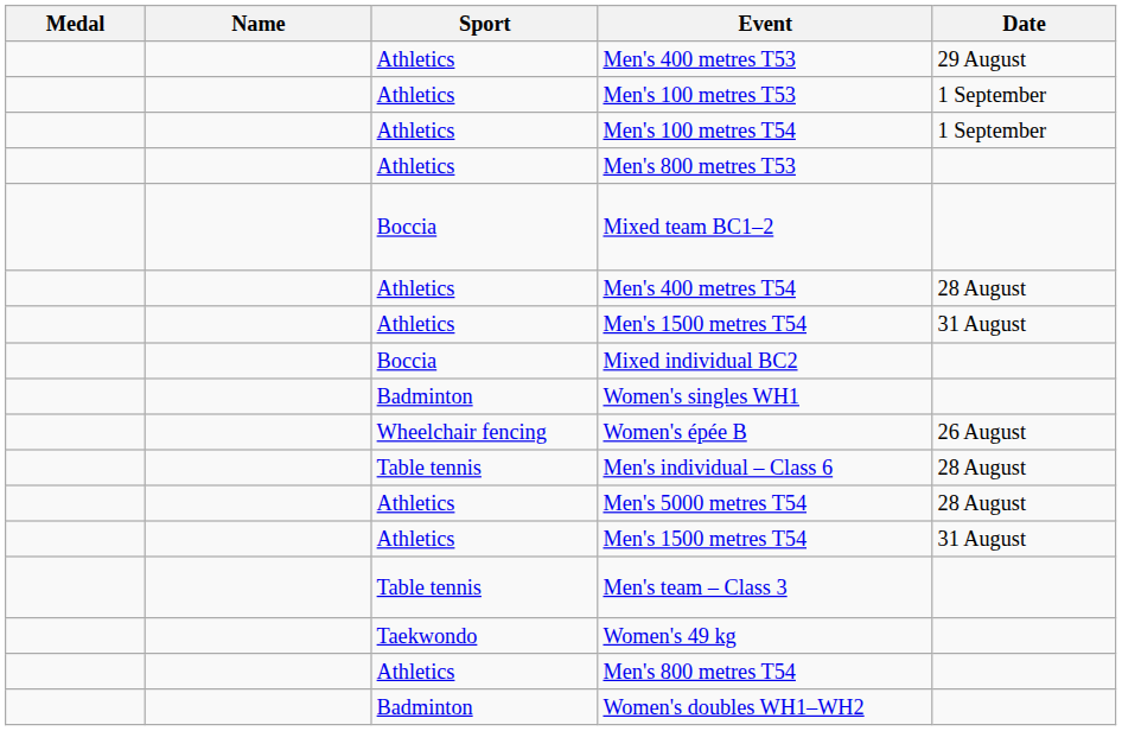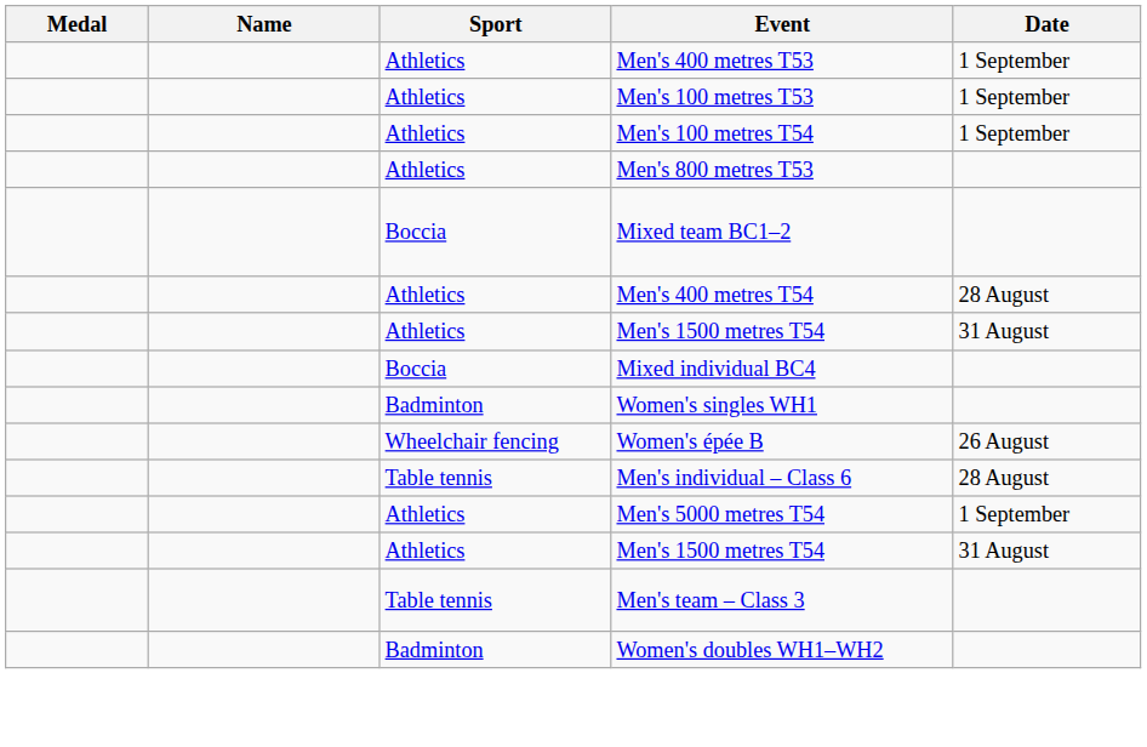 <table class="wikitable sortable" style="font-size:95%">
 <tr>
 <th style="width:6em">Medal</th>
 <th style="width:10em">Name</th>
 <th style="width:10em">Sport</th>
 <th style="width:15em">Event</th>
 <th style="width:8em">Date</th>
 </tr>
 <tr>
 <td></td>
 <td></td>
 <td><a href='#'>Athletics</a></td>
 <td><a href='#'>Men's 400 metres T53</a></td>
-<td>29 August</td>
+<td>1 September</td>
 </tr>
 <tr>
 <td></td>
 <td></td>
 <td><a href='#'>Athletics</a></td>
 <td><a href='#'>Men's 100 metres T53</a></td>
 <td>1 September</td>
 </tr>
 <tr>
 <td></td>
 <td></td>
 <td><a href='#'>Athletics</a></td>
 <td><a href='#'>Men's 100 metres T54</a></td>
 <td>1 September</td>
 </tr>
 <tr>
 <td></td>
 <td></td>
 <td><a href='#'>Athletics</a></td>
 <td><a href='#'>Men's 800 metres T53</a></td>
 <td></td>
 </tr>
 <tr>
 <td></td>
 <td><br><br><br></td>
 <td><a href='#'>Boccia</a></td>
 <td><a href='#'>Mixed team BC1–2</a></td>
 <td></td>
 </tr>
 <tr>
 <td></td>
 <td></td>
 <td><a href='#'>Athletics</a></td>
 <td><a href='#'>Men's 400 metres T54</a></td>
 <td>28 August</td>
 </tr>
 <tr>
 <td></td>
 <td></td>
 <td><a href='#'>Athletics</a></td>
 <td><a href='#'>Men's 1500 metres T54</a></td>
 <td>31 August</td>
 </tr>
 <tr>
 <td></td>
 <td></td>
 <td><a href='#'>Boccia</a></td>
-<td><a href='#'>Mixed individual BC2</a></td>
+<td><a href='#'>Mixed individual BC4</a></td>
 <td></td>
 </tr>
 <tr>
 <td></td>
 <td></td>
 <td><a href='#'>Badminton</a></td>
 <td><a href='#'>Women's singles WH1</a></td>
 <td></td>
 </tr>
 <tr>
 <td></td>
 <td></td>
 <td><a href='#'>Wheelchair fencing</a></td>
 <td><a href='#'>Women's épée B</a></td>
 <td>26 August</td>
 </tr>
 <tr>
 <td></td>
 <td></td>
 <td><a href='#'>Table tennis</a></td>
 <td><a href='#'>Men's individual – Class 6</a></td>
 <td>28 August</td>
 </tr>
 <tr>
 <td></td>
 <td></td>
 <td><a href='#'>Athletics</a></td>
 <td><a href='#'>Men's 5000 metres T54</a></td>
-<td>28 August</td>
+<td>1 September</td>
 </tr>
 <tr>
 <td></td>
 <td></td>
 <td><a href='#'>Athletics</a></td>
 <td><a href='#'>Men's 1500 metres T54</a></td>
 <td>31 August</td>
 </tr>
 <tr>
 <td></td>
 <td><br><br></td>
 <td><a href='#'>Table tennis</a></td>
 <td><a href='#'>Men's team – Class 3</a></td>
 <td></td>
 </tr>
 <tr>
 <td></td>
-<td></td>
-<td><a href='#'>Taekwondo</a></td>
-<td><a href='#'>Women's 49 kg</a></td>
-<td></td>
-</tr>
-<tr>
-<td></td>
-<td></td>
-<td><a href='#'>Athletics</a></td>
-<td><a href='#'>Men's 800 metres T54</a></td>
-<td></td>
-</tr>
-<tr>
-<td></td>
 <td><br></td>
 <td><a href='#'>Badminton</a></td>
 <td><a href='#'>Women's doubles WH1–WH2</a></td>
 <td></td>
 </tr>
 </table>
